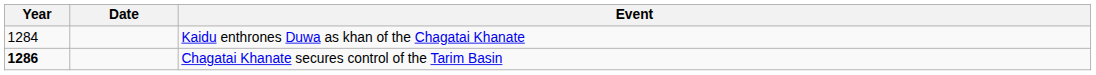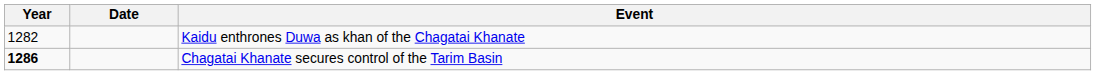 <table class="wikitable" width="100%">
 <tr>
 <th style="width:6%">Year</th>
 <th style="width:10%">Date</th>
 <th>Event</th>
 </tr>
 <tr>
-<td>1284</td>
+<td>1282</td>
 <td></td>
 <td><a href='#'>Kaidu</a> enthrones <a href='#'>Duwa</a> as khan of the <a href='#'>Chagatai Khanate</a></td>
 </tr>
 <tr>
 <td><strong>1286</strong></td>
 <td></td>
 <td><a href='#'>Chagatai Khanate</a> secures control of the <a href='#'>Tarim Basin</a></td>
 </tr>
 </table>
